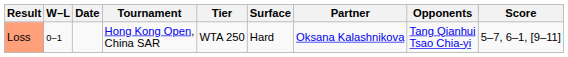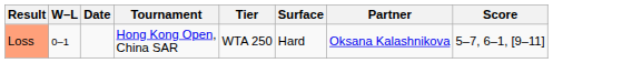 <table class="sortable wikitable">
 <tr>
 <th>Result</th>
 <th class="unsortable">W–L</th>
 <th>Date</th>
 <th>Tournament</th>
 <th>Tier</th>
 <th>Surface</th>
 <th>Partner</th>
-<th>Opponents</th>
 <th class="unsortable">Score</th>
 </tr>
 <tr>
 <td bgcolor=FFA07A>Loss</td>
 <td><small>0–1</small></td>
 <td><a href='#'></a></td>
 <td><a href='#'>Hong Kong Open</a>, <br>China SAR</td>
 <td>WTA 250</td>
 <td>Hard</td>
 <td> <a href='#'>Oksana Kalashnikova</a></td>
-<td> <a href='#'>Tang Qianhui</a> <br>  <a href='#'>Tsao Chia-yi</a></td>
 <td>5–7, 6–1, [9–11]</td>
 </tr>
 </table>
